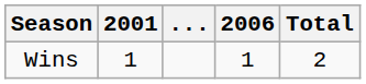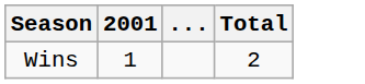 <table class="wikitable">
 <tr>
 <th>Season</th>
 <th>2001</th>
 <th>...</th>
-<th>2006</th>
 <th><strong>Total</strong></th>
 </tr>
 <tr align="center">
 <td>Wins</td>
 <td>1</td>
 <td></td>
-<td>1</td>
 <td>2</td>
 </tr>
 </table>
